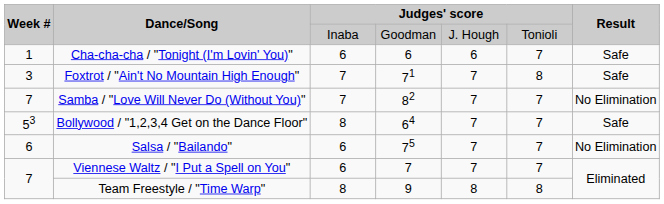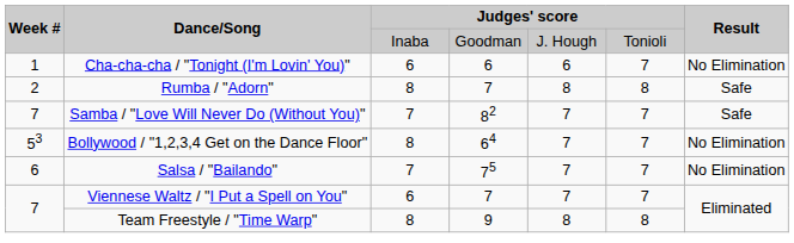 <table class="wikitable" style="text-align:center">
 <tr>
 <th rowspan="2" style="background:#ccc;">Week #</th>
 <th rowspan="2" style="background:#ccc;">Dance/Song</th>
 <th colspan="4" style="background:#ccc;">Judges' score</th>
 <th rowspan="2" style="background:#ccc;">Result</th>
 </tr>
 <tr style="background:#ccc;">
 <td style="width:10%;">Inaba</td>
 <td style="width:10%;">Goodman</td>
 <td style="width:10%;">J. Hough</td>
 <td style="width:10%;">Tonioli</td>
 </tr>
 <tr>
 <td>1</td>
 <td><a href='#'>Cha-cha-cha</a> / "<a href='#'>Tonight (I'm Lovin' You)</a>"</td>
 <td>6</td>
 <td>6</td>
 <td>6</td>
 <td>7</td>
-<td>Safe</td>
+<td>No Elimination</td>
 </tr>
 <tr>
-<td>3</td>
-<td><a href='#'>Foxtrot</a> / "<a href='#'>Ain't No Mountain High Enough</a>"</td>
+<td>2</td>
+<td><a href='#'>Rumba</a> / "<a href='#'>Adorn</a>"</td>
+<td>8</td>
 <td>7</td>
-<td>7<sup>1</sup></td>
-<td>7</td>
+<td>8</td>
 <td>8</td>
 <td>Safe</td>
 </tr>
 <tr>
 <td>7</td>
 <td><a href='#'>Samba</a> / "<a href='#'>Love Will Never Do (Without You)</a>"</td>
 <td>7</td>
 <td>8<sup>2</sup></td>
 <td>7</td>
 <td>7</td>
-<td>No Elimination</td>
+<td>Safe</td>
 </tr>
 <tr>
 <td>5<sup>3</sup></td>
 <td><a href='#'>Bollywood</a> / "1,2,3,4 Get on the Dance Floor"</td>
 <td>8</td>
 <td>6<sup>4</sup></td>
 <td>7</td>
 <td>7</td>
-<td>Safe</td>
+<td>No Elimination</td>
 </tr>
 <tr>
 <td>6</td>
 <td><a href='#'>Salsa</a> / "<a href='#'>Bailando</a>"</td>
-<td>6</td>
+<td>7</td>
 <td>7<sup>5</sup></td>
 <td>7</td>
 <td>7</td>
 <td>No Elimination</td>
 </tr>
 <tr>
 <td rowspan="2">7</td>
 <td><a href='#'>Viennese Waltz</a> / "<a href='#'>I Put a Spell on You</a>"</td>
 <td>6</td>
 <td>7</td>
 <td>7</td>
 <td>7</td>
 <td rowspan="2">Eliminated</td>
 </tr>
 <tr>
 <td>Team Freestyle / "<a href='#'>Time Warp</a>"</td>
 <td>8</td>
 <td>9</td>
 <td>8</td>
 <td>8</td>
 </tr>
 </table>
